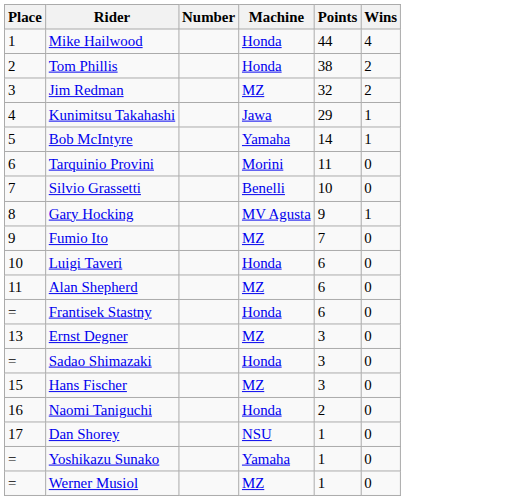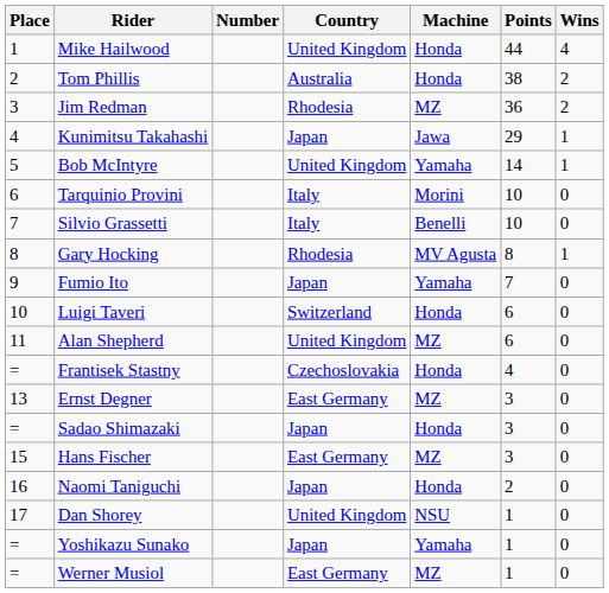 <table class="wikitable" style="font-size: 95%;">
 <tr>
 <th>Place</th>
 <th>Rider</th>
 <th>Number</th>
+<th>Country</th>
 <th>Machine</th>
 <th>Points</th>
 <th>Wins</th>
 </tr>
 <tr>
 <td>1</td>
 <td> <a href='#'>Mike Hailwood</a></td>
 <td></td>
+<td><a href='#'>United Kingdom</a></td>
 <td><a href='#'>Honda</a></td>
 <td>44</td>
 <td>4</td>
 </tr>
 <tr>
 <td>2</td>
 <td> <a href='#'>Tom Phillis</a></td>
 <td></td>
+<td><a href='#'>Australia</a></td>
 <td><a href='#'>Honda</a></td>
 <td>38</td>
 <td>2</td>
 </tr>
 <tr>
 <td>3</td>
 <td> <a href='#'>Jim Redman</a></td>
 <td></td>
+<td><a href='#'>Rhodesia</a></td>
 <td><a href='#'>MZ</a></td>
-<td>32</td>
+<td>36</td>
 <td>2</td>
 </tr>
 <tr>
 <td>4</td>
 <td> <a href='#'>Kunimitsu Takahashi</a></td>
 <td></td>
+<td><a href='#'>Japan</a></td>
 <td><a href='#'>Jawa</a></td>
 <td>29</td>
 <td>1</td>
 </tr>
 <tr>
 <td>5</td>
 <td> <a href='#'>Bob McIntyre</a></td>
 <td></td>
+<td><a href='#'>United Kingdom</a></td>
 <td><a href='#'>Yamaha</a></td>
 <td>14</td>
 <td>1</td>
 </tr>
 <tr>
 <td>6</td>
 <td> <a href='#'>Tarquinio Provini</a></td>
 <td></td>
+<td><a href='#'>Italy</a></td>
 <td><a href='#'>Morini</a></td>
-<td>11</td>
+<td>10</td>
 <td>0</td>
 </tr>
 <tr>
 <td>7</td>
 <td> <a href='#'>Silvio Grassetti</a></td>
 <td></td>
+<td><a href='#'>Italy</a></td>
 <td><a href='#'>Benelli</a></td>
 <td>10</td>
 <td>0</td>
 </tr>
 <tr>
 <td>8</td>
 <td> <a href='#'>Gary Hocking</a></td>
 <td></td>
+<td><a href='#'>Rhodesia</a></td>
 <td><a href='#'>MV Agusta</a></td>
-<td>9</td>
+<td>8</td>
 <td>1</td>
 </tr>
 <tr>
 <td>9</td>
 <td> <a href='#'>Fumio Ito</a></td>
 <td></td>
-<td><a href='#'>MZ</a></td>
+<td><a href='#'>Japan</a></td>
+<td><a href='#'>Yamaha</a></td>
 <td>7</td>
 <td>0</td>
 </tr>
 <tr>
 <td>10</td>
 <td> <a href='#'>Luigi Taveri</a></td>
 <td></td>
+<td><a href='#'>Switzerland</a></td>
 <td><a href='#'>Honda</a></td>
 <td>6</td>
 <td>0</td>
 </tr>
 <tr>
 <td>11</td>
 <td> <a href='#'>Alan Shepherd</a></td>
 <td></td>
+<td><a href='#'>United Kingdom</a></td>
 <td><a href='#'>MZ</a></td>
 <td>6</td>
 <td>0</td>
 </tr>
 <tr>
 <td>=</td>
 <td> <a href='#'>Frantisek Stastny</a></td>
 <td></td>
+<td><a href='#'>Czechoslovakia</a></td>
 <td><a href='#'>Honda</a></td>
-<td>6</td>
+<td>4</td>
 <td>0</td>
 </tr>
 <tr>
 <td>13</td>
 <td> <a href='#'>Ernst Degner</a></td>
 <td></td>
+<td><a href='#'>East Germany</a></td>
 <td><a href='#'>MZ</a></td>
 <td>3</td>
 <td>0</td>
 </tr>
 <tr>
 <td>=</td>
 <td> <a href='#'>Sadao Shimazaki</a></td>
 <td></td>
+<td><a href='#'>Japan</a></td>
 <td><a href='#'>Honda</a></td>
 <td>3</td>
 <td>0</td>
 </tr>
 <tr>
 <td>15</td>
 <td> <a href='#'>Hans Fischer</a></td>
 <td></td>
+<td><a href='#'>East Germany</a></td>
 <td><a href='#'>MZ</a></td>
 <td>3</td>
 <td>0</td>
 </tr>
 <tr>
 <td>16</td>
 <td> <a href='#'>Naomi Taniguchi</a></td>
 <td></td>
+<td><a href='#'>Japan</a></td>
 <td><a href='#'>Honda</a></td>
 <td>2</td>
 <td>0</td>
 </tr>
 <tr>
 <td>17</td>
 <td> <a href='#'>Dan Shorey</a></td>
 <td></td>
+<td><a href='#'>United Kingdom</a></td>
 <td><a href='#'>NSU</a></td>
 <td>1</td>
 <td>0</td>
 </tr>
 <tr>
 <td>=</td>
 <td> <a href='#'>Yoshikazu Sunako</a></td>
 <td></td>
+<td><a href='#'>Japan</a></td>
 <td><a href='#'>Yamaha</a></td>
 <td>1</td>
 <td>0</td>
 </tr>
 <tr>
 <td>=</td>
 <td> <a href='#'>Werner Musiol</a></td>
 <td></td>
+<td><a href='#'>East Germany</a></td>
 <td><a href='#'>MZ</a></td>
 <td>1</td>
 <td>0</td>
 </tr>
 </table>
